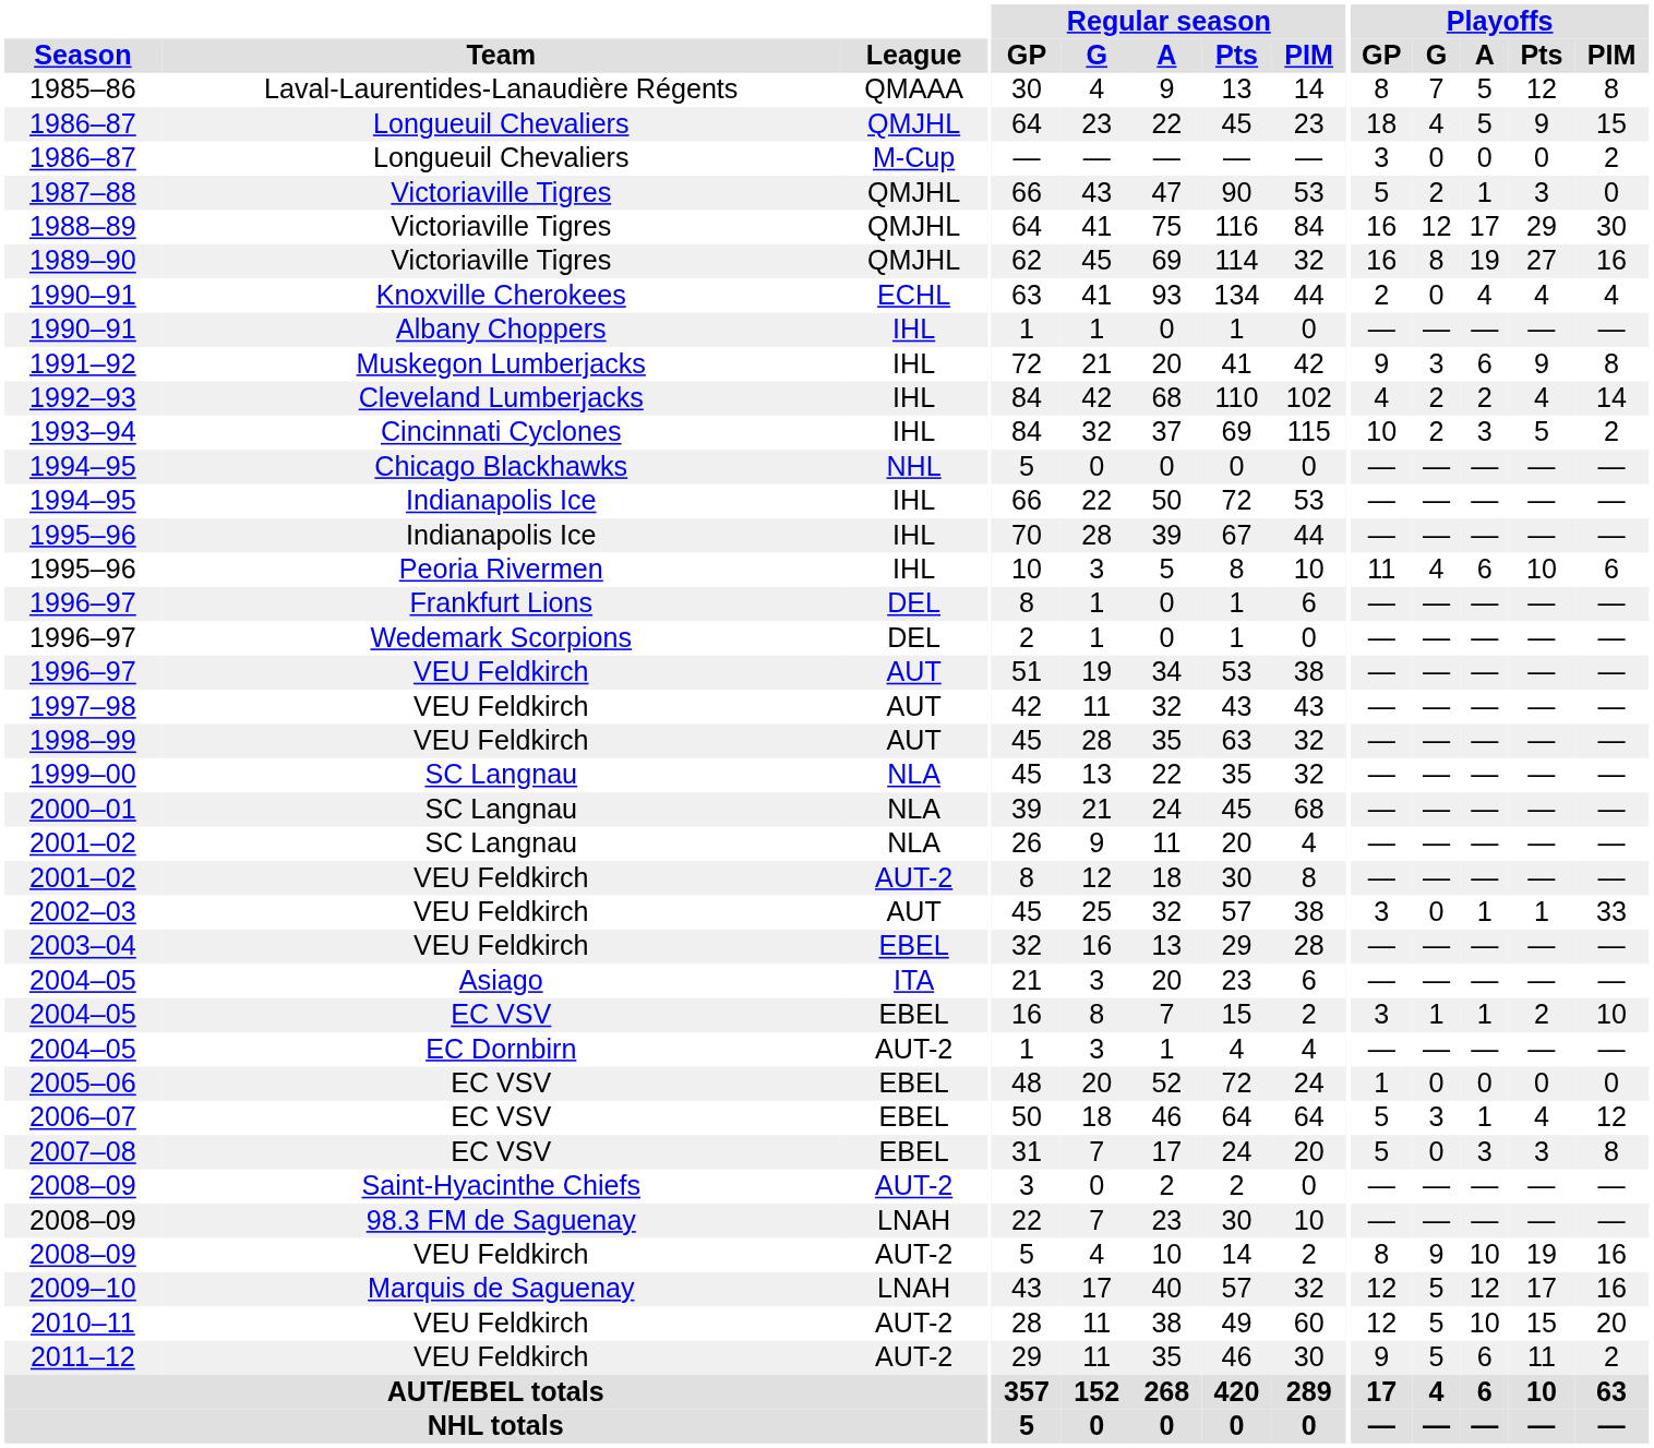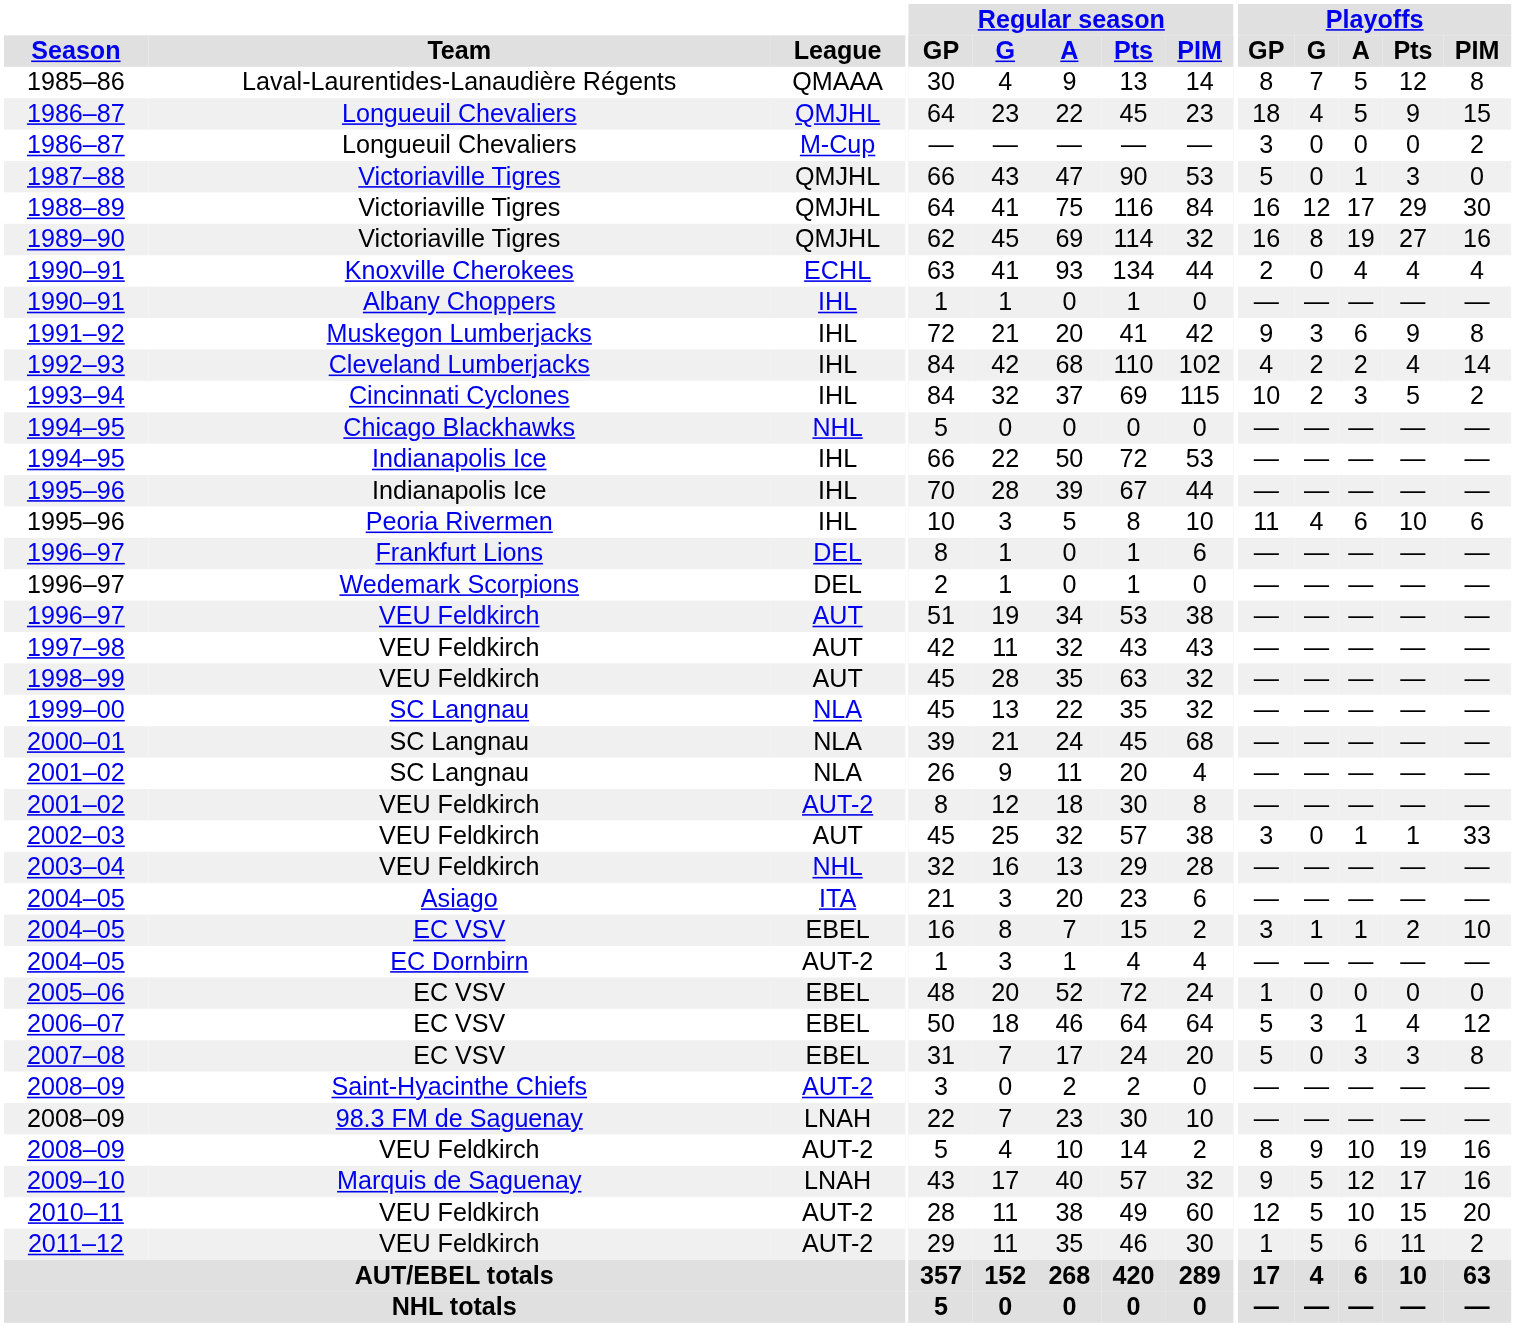 <table border="0" cellpadding="1" cellspacing="0" style="text-align:center; width:60em">
 <tr bgcolor="#e0e0e0">
 <th colspan="3" bgcolor="#ffffff"></th>
 <th rowspan="100" bgcolor="#ffffff"></th>
 <th colspan="5"><a href='#'>Regular season</a></th>
 <th rowspan="100" bgcolor="#ffffff"></th>
 <th colspan="5"><a href='#'>Playoffs</a></th>
 </tr>
 <tr bgcolor="#e0e0e0">
 <th><a href='#'>Season</a></th>
 <th>Team</th>
 <th>League</th>
 <th>GP</th>
 <th><a href='#'>G</a></th>
 <th><a href='#'>A</a></th>
 <th><a href='#'>Pts</a></th>
 <th><a href='#'>PIM</a></th>
 <th>GP</th>
 <th>G</th>
 <th>A</th>
 <th>Pts</th>
 <th>PIM</th>
 </tr>
 <tr>
 <td>1985–86</td>
 <td>Laval-Laurentides-Lanaudière Régents</td>
 <td>QMAAA</td>
 <td>30</td>
 <td>4</td>
 <td>9</td>
 <td>13</td>
 <td>14</td>
 <td>8</td>
 <td>7</td>
 <td>5</td>
 <td>12</td>
 <td>8</td>
 </tr>
 <tr bgcolor="#f0f0f0">
 <td><a href='#'>1986–87</a></td>
 <td><a href='#'>Longueuil Chevaliers</a></td>
 <td><a href='#'>QMJHL</a></td>
 <td>64</td>
 <td>23</td>
 <td>22</td>
 <td>45</td>
 <td>23</td>
 <td>18</td>
 <td>4</td>
 <td>5</td>
 <td>9</td>
 <td>15</td>
 </tr>
 <tr>
 <td><a href='#'>1986–87</a></td>
 <td>Longueuil Chevaliers</td>
 <td><a href='#'>M-Cup</a></td>
 <td>—</td>
 <td>—</td>
 <td>—</td>
 <td>—</td>
 <td>—</td>
 <td>3</td>
 <td>0</td>
 <td>0</td>
 <td>0</td>
 <td>2</td>
 </tr>
 <tr bgcolor="#f0f0f0">
 <td><a href='#'>1987–88</a></td>
 <td><a href='#'>Victoriaville Tigres</a></td>
 <td>QMJHL</td>
 <td>66</td>
 <td>43</td>
 <td>47</td>
 <td>90</td>
 <td>53</td>
 <td>5</td>
-<td>2</td>
+<td>0</td>
 <td>1</td>
 <td>3</td>
 <td>0</td>
 </tr>
 <tr>
 <td><a href='#'>1988–89</a></td>
 <td>Victoriaville Tigres</td>
 <td>QMJHL</td>
 <td>64</td>
 <td>41</td>
 <td>75</td>
 <td>116</td>
 <td>84</td>
 <td>16</td>
 <td>12</td>
 <td>17</td>
 <td>29</td>
 <td>30</td>
 </tr>
 <tr bgcolor="#f0f0f0">
 <td><a href='#'>1989–90</a></td>
 <td>Victoriaville Tigres</td>
 <td>QMJHL</td>
 <td>62</td>
 <td>45</td>
 <td>69</td>
 <td>114</td>
 <td>32</td>
 <td>16</td>
 <td>8</td>
 <td>19</td>
 <td>27</td>
 <td>16</td>
 </tr>
 <tr>
 <td><a href='#'>1990–91</a></td>
 <td><a href='#'>Knoxville Cherokees</a></td>
 <td><a href='#'>ECHL</a></td>
 <td>63</td>
 <td>41</td>
 <td>93</td>
 <td>134</td>
 <td>44</td>
 <td>2</td>
 <td>0</td>
 <td>4</td>
 <td>4</td>
 <td>4</td>
 </tr>
 <tr bgcolor="#f0f0f0">
 <td><a href='#'>1990–91</a></td>
 <td><a href='#'>Albany Choppers</a></td>
 <td><a href='#'>IHL</a></td>
 <td>1</td>
 <td>1</td>
 <td>0</td>
 <td>1</td>
 <td>0</td>
 <td>—</td>
 <td>—</td>
 <td>—</td>
 <td>—</td>
 <td>—</td>
 </tr>
 <tr>
 <td><a href='#'>1991–92</a></td>
 <td><a href='#'>Muskegon Lumberjacks</a></td>
 <td>IHL</td>
 <td>72</td>
 <td>21</td>
 <td>20</td>
 <td>41</td>
 <td>42</td>
 <td>9</td>
 <td>3</td>
 <td>6</td>
 <td>9</td>
 <td>8</td>
 </tr>
 <tr bgcolor="#f0f0f0">
 <td><a href='#'>1992–93</a></td>
 <td><a href='#'>Cleveland Lumberjacks</a></td>
 <td>IHL</td>
 <td>84</td>
 <td>42</td>
 <td>68</td>
 <td>110</td>
 <td>102</td>
 <td>4</td>
 <td>2</td>
 <td>2</td>
 <td>4</td>
 <td>14</td>
 </tr>
 <tr>
 <td><a href='#'>1993–94</a></td>
 <td><a href='#'>Cincinnati Cyclones</a></td>
 <td>IHL</td>
 <td>84</td>
 <td>32</td>
 <td>37</td>
 <td>69</td>
 <td>115</td>
 <td>10</td>
 <td>2</td>
 <td>3</td>
 <td>5</td>
 <td>2</td>
 </tr>
 <tr bgcolor="#f0f0f0">
 <td><a href='#'>1994–95</a></td>
 <td><a href='#'>Chicago Blackhawks</a></td>
 <td><a href='#'>NHL</a></td>
 <td>5</td>
 <td>0</td>
 <td>0</td>
 <td>0</td>
 <td>0</td>
 <td>—</td>
 <td>—</td>
 <td>—</td>
 <td>—</td>
 <td>—</td>
 </tr>
 <tr>
 <td><a href='#'>1994–95</a></td>
 <td><a href='#'>Indianapolis Ice</a></td>
 <td>IHL</td>
 <td>66</td>
 <td>22</td>
 <td>50</td>
 <td>72</td>
 <td>53</td>
 <td>—</td>
 <td>—</td>
 <td>—</td>
 <td>—</td>
 <td>—</td>
 </tr>
 <tr bgcolor="#f0f0f0">
 <td><a href='#'>1995–96</a></td>
 <td>Indianapolis Ice</td>
 <td>IHL</td>
 <td>70</td>
 <td>28</td>
 <td>39</td>
 <td>67</td>
 <td>44</td>
 <td>—</td>
 <td>—</td>
 <td>—</td>
 <td>—</td>
 <td>—</td>
 </tr>
 <tr>
 <td>1995–96</td>
 <td><a href='#'>Peoria Rivermen</a></td>
 <td>IHL</td>
 <td>10</td>
 <td>3</td>
 <td>5</td>
 <td>8</td>
 <td>10</td>
 <td>11</td>
 <td>4</td>
 <td>6</td>
 <td>10</td>
 <td>6</td>
 </tr>
 <tr bgcolor="#f0f0f0">
 <td><a href='#'>1996–97</a></td>
 <td><a href='#'>Frankfurt Lions</a></td>
 <td><a href='#'>DEL</a></td>
 <td>8</td>
 <td>1</td>
 <td>0</td>
 <td>1</td>
 <td>6</td>
 <td>—</td>
 <td>—</td>
 <td>—</td>
 <td>—</td>
 <td>—</td>
 </tr>
 <tr>
 <td>1996–97</td>
 <td><a href='#'>Wedemark Scorpions</a></td>
 <td>DEL</td>
 <td>2</td>
 <td>1</td>
 <td>0</td>
 <td>1</td>
 <td>0</td>
 <td>—</td>
 <td>—</td>
 <td>—</td>
 <td>—</td>
 <td>—</td>
 </tr>
 <tr bgcolor="#f0f0f0">
 <td><a href='#'>1996–97</a></td>
 <td><a href='#'>VEU Feldkirch</a></td>
 <td><a href='#'>AUT</a></td>
 <td>51</td>
 <td>19</td>
 <td>34</td>
 <td>53</td>
 <td>38</td>
 <td>—</td>
 <td>—</td>
 <td>—</td>
 <td>—</td>
 <td>—</td>
 </tr>
 <tr>
 <td><a href='#'>1997–98</a></td>
 <td>VEU Feldkirch</td>
 <td>AUT</td>
 <td>42</td>
 <td>11</td>
 <td>32</td>
 <td>43</td>
 <td>43</td>
 <td>—</td>
 <td>—</td>
 <td>—</td>
 <td>—</td>
 <td>—</td>
 </tr>
 <tr bgcolor="#f0f0f0">
 <td><a href='#'>1998–99</a></td>
 <td>VEU Feldkirch</td>
 <td>AUT</td>
 <td>45</td>
 <td>28</td>
 <td>35</td>
 <td>63</td>
 <td>32</td>
 <td>—</td>
 <td>—</td>
 <td>—</td>
 <td>—</td>
 <td>—</td>
 </tr>
 <tr>
 <td><a href='#'>1999–00</a></td>
 <td><a href='#'>SC Langnau</a></td>
 <td><a href='#'>NLA</a></td>
 <td>45</td>
 <td>13</td>
 <td>22</td>
 <td>35</td>
 <td>32</td>
 <td>—</td>
 <td>—</td>
 <td>—</td>
 <td>—</td>
 <td>—</td>
 </tr>
 <tr bgcolor="#f0f0f0">
 <td><a href='#'>2000–01</a></td>
 <td>SC Langnau</td>
 <td>NLA</td>
 <td>39</td>
 <td>21</td>
 <td>24</td>
 <td>45</td>
 <td>68</td>
 <td>—</td>
 <td>—</td>
 <td>—</td>
 <td>—</td>
 <td>—</td>
 </tr>
 <tr>
 <td><a href='#'>2001–02</a></td>
 <td>SC Langnau</td>
 <td>NLA</td>
 <td>26</td>
 <td>9</td>
 <td>11</td>
 <td>20</td>
 <td>4</td>
 <td>—</td>
 <td>—</td>
 <td>—</td>
 <td>—</td>
 <td>—</td>
 </tr>
 <tr bgcolor="#f0f0f0">
 <td><a href='#'>2001–02</a></td>
 <td>VEU Feldkirch</td>
 <td><a href='#'>AUT-2</a></td>
 <td>8</td>
 <td>12</td>
 <td>18</td>
 <td>30</td>
 <td>8</td>
 <td>—</td>
 <td>—</td>
 <td>—</td>
 <td>—</td>
 <td>—</td>
 </tr>
 <tr>
 <td><a href='#'>2002–03</a></td>
 <td>VEU Feldkirch</td>
 <td>AUT</td>
 <td>45</td>
 <td>25</td>
 <td>32</td>
 <td>57</td>
 <td>38</td>
 <td>3</td>
 <td>0</td>
 <td>1</td>
 <td>1</td>
 <td>33</td>
 </tr>
 <tr bgcolor="#f0f0f0">
 <td><a href='#'>2003–04</a></td>
 <td>VEU Feldkirch</td>
-<td><a href='#'>EBEL</a></td>
+<td><a href='#'>NHL</a></td>
 <td>32</td>
 <td>16</td>
 <td>13</td>
 <td>29</td>
 <td>28</td>
 <td>—</td>
 <td>—</td>
 <td>—</td>
 <td>—</td>
 <td>—</td>
 </tr>
 <tr>
 <td><a href='#'>2004–05</a></td>
 <td><a href='#'>Asiago</a></td>
 <td><a href='#'>ITA</a></td>
 <td>21</td>
 <td>3</td>
 <td>20</td>
 <td>23</td>
 <td>6</td>
 <td>—</td>
 <td>—</td>
 <td>—</td>
 <td>—</td>
 <td>—</td>
 </tr>
 <tr bgcolor="#f0f0f0">
 <td><a href='#'>2004–05</a></td>
 <td><a href='#'>EC VSV</a></td>
 <td>EBEL</td>
 <td>16</td>
 <td>8</td>
 <td>7</td>
 <td>15</td>
 <td>2</td>
 <td>3</td>
 <td>1</td>
 <td>1</td>
 <td>2</td>
 <td>10</td>
 </tr>
 <tr>
 <td><a href='#'>2004–05</a></td>
 <td><a href='#'>EC Dornbirn</a></td>
 <td>AUT-2</td>
 <td>1</td>
 <td>3</td>
 <td>1</td>
 <td>4</td>
 <td>4</td>
 <td>—</td>
 <td>—</td>
 <td>—</td>
 <td>—</td>
 <td>—</td>
 </tr>
 <tr bgcolor="#f0f0f0">
 <td><a href='#'>2005–06</a></td>
 <td>EC VSV</td>
 <td>EBEL</td>
 <td>48</td>
 <td>20</td>
 <td>52</td>
 <td>72</td>
 <td>24</td>
 <td>1</td>
 <td>0</td>
 <td>0</td>
 <td>0</td>
 <td>0</td>
 </tr>
 <tr>
 <td><a href='#'>2006–07</a></td>
 <td>EC VSV</td>
 <td>EBEL</td>
 <td>50</td>
 <td>18</td>
 <td>46</td>
 <td>64</td>
 <td>64</td>
 <td>5</td>
 <td>3</td>
 <td>1</td>
 <td>4</td>
 <td>12</td>
 </tr>
 <tr bgcolor="#f0f0f0">
 <td><a href='#'>2007–08</a></td>
 <td>EC VSV</td>
 <td>EBEL</td>
 <td>31</td>
 <td>7</td>
 <td>17</td>
 <td>24</td>
 <td>20</td>
 <td>5</td>
 <td>0</td>
 <td>3</td>
 <td>3</td>
 <td>8</td>
 </tr>
 <tr>
 <td><a href='#'>2008–09</a></td>
 <td><a href='#'>Saint-Hyacinthe Chiefs</a></td>
 <td><a href='#'>AUT-2</a></td>
 <td>3</td>
 <td>0</td>
 <td>2</td>
 <td>2</td>
 <td>0</td>
 <td>—</td>
 <td>—</td>
 <td>—</td>
 <td>—</td>
 <td>—</td>
 </tr>
 <tr bgcolor="#f0f0f0">
 <td>2008–09</td>
 <td><a href='#'>98.3 FM de Saguenay</a></td>
 <td>LNAH</td>
 <td>22</td>
 <td>7</td>
 <td>23</td>
 <td>30</td>
 <td>10</td>
 <td>—</td>
 <td>—</td>
 <td>—</td>
 <td>—</td>
 <td>—</td>
 </tr>
 <tr>
 <td><a href='#'>2008–09</a></td>
 <td>VEU Feldkirch</td>
 <td>AUT-2</td>
 <td>5</td>
 <td>4</td>
 <td>10</td>
 <td>14</td>
 <td>2</td>
 <td>8</td>
 <td>9</td>
 <td>10</td>
 <td>19</td>
 <td>16</td>
 </tr>
 <tr bgcolor="#f0f0f0">
 <td><a href='#'>2009–10</a></td>
 <td><a href='#'>Marquis de Saguenay</a></td>
 <td>LNAH</td>
 <td>43</td>
 <td>17</td>
 <td>40</td>
 <td>57</td>
 <td>32</td>
-<td>12</td>
+<td>9</td>
 <td>5</td>
 <td>12</td>
 <td>17</td>
 <td>16</td>
 </tr>
 <tr>
 <td><a href='#'>2010–11</a></td>
 <td>VEU Feldkirch</td>
 <td>AUT-2</td>
 <td>28</td>
 <td>11</td>
 <td>38</td>
 <td>49</td>
 <td>60</td>
 <td>12</td>
 <td>5</td>
 <td>10</td>
 <td>15</td>
 <td>20</td>
 </tr>
 <tr bgcolor="#f0f0f0">
 <td><a href='#'>2011–12</a></td>
 <td>VEU Feldkirch</td>
 <td>AUT-2</td>
 <td>29</td>
 <td>11</td>
 <td>35</td>
 <td>46</td>
 <td>30</td>
-<td>9</td>
+<td>1</td>
 <td>5</td>
 <td>6</td>
 <td>11</td>
 <td>2</td>
 </tr>
 <tr bgcolor="#e0e0e0">
 <th colspan="3">AUT/EBEL totals</th>
 <th>357</th>
 <th>152</th>
 <th>268</th>
 <th>420</th>
 <th>289</th>
 <th>17</th>
 <th>4</th>
 <th>6</th>
 <th>10</th>
 <th>63</th>
 </tr>
 <tr bgcolor="#e0e0e0">
 <th colspan="3">NHL totals</th>
 <th>5</th>
 <th>0</th>
 <th>0</th>
 <th>0</th>
 <th>0</th>
 <th>—</th>
 <th>—</th>
 <th>—</th>
 <th>—</th>
 <th>—</th>
 </tr>
 </table>
